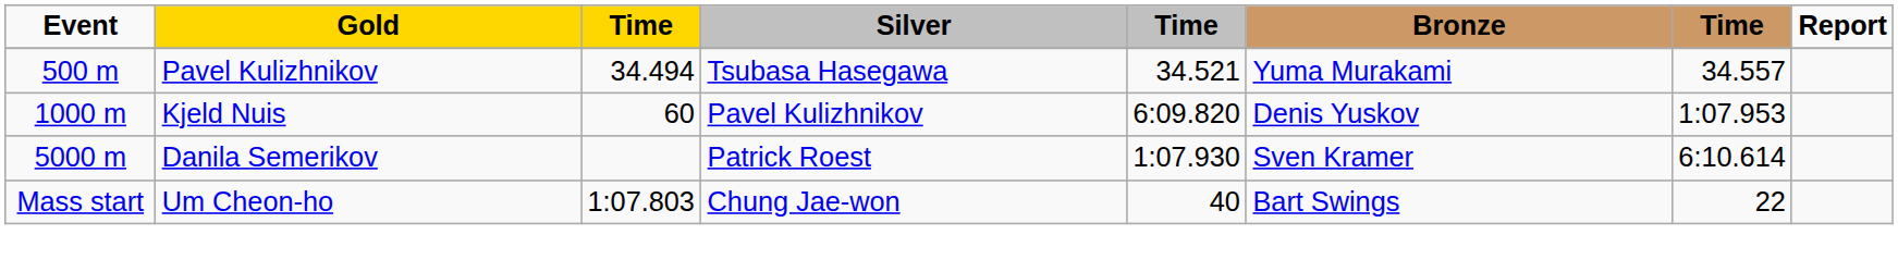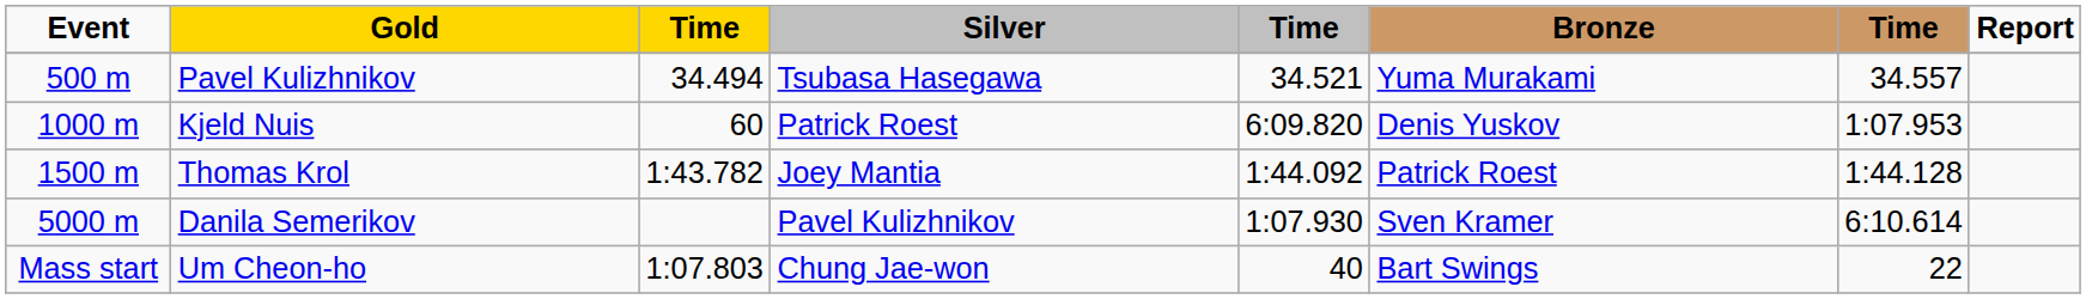 <table class="wikitable">
 <tr>
 <td width="80" align="center"><strong>Event</strong></td>
 <td width="240" bgcolor="gold" align="center"><strong>Gold</strong></td>
 <td width="50" bgcolor="gold" align="center"><strong>Time</strong></td>
 <td width="240" bgcolor="silver" align="center"><strong>Silver</strong></td>
 <td width="50" bgcolor="silver" align="center"><strong>Time</strong></td>
 <td width="240" bgcolor="#CC9966" align="center"><strong>Bronze</strong></td>
 <td width="50" bgcolor="#CC9966" align="center"><strong>Time</strong></td>
 <td width="50" align="center"><strong>Report</strong></td>
 </tr>
 <tr bgcolor="#cccccc">
 </tr>
 <tr>
 <td align="center"><a href='#'>500 m</a></td>
 <td> <a href='#'>Pavel Kulizhnikov</a></td>
 <td align="right">34.494</td>
 <td> <a href='#'>Tsubasa Hasegawa</a></td>
 <td align="right">34.521</td>
 <td> <a href='#'>Yuma Murakami</a></td>
 <td align="right">34.557</td>
 <td align="center"></td>
 </tr>
 <tr>
 <td align="center"><a href='#'>1000 m</a></td>
 <td> <a href='#'>Kjeld Nuis</a></td>
 <td align="right">60 </td>
-<td> <a href='#'>Pavel Kulizhnikov</a></td>
+<td> <a href='#'>Patrick Roest</a></td>
 <td align="right">6:09.820</td>
 <td> <a href='#'>Denis Yuskov</a></td>
 <td align="right">1:07.953</td>
 <td align="center"></td>
 </tr>
 <tr>
+<td align="center"><a href='#'>1500 m</a></td>
+<td> <a href='#'>Thomas Krol</a></td>
+<td align="right">1:43.782</td>
+<td> <a href='#'>Joey Mantia</a></td>
+<td align="right">1:44.092</td>
+<td> <a href='#'>Patrick Roest</a></td>
+<td align="right">1:44.128</td>
+<td align="center"></td>
+</tr>
+<tr>
 <td align="center"><a href='#'>5000 m</a></td>
 <td> <a href='#'>Danila Semerikov</a></td>
 <td align="right"></td>
-<td> <a href='#'>Patrick Roest</a></td>
+<td> <a href='#'>Pavel Kulizhnikov</a></td>
 <td align="right">1:07.930</td>
 <td> <a href='#'>Sven Kramer</a></td>
 <td align="right">6:10.614</td>
 <td align="center"></td>
 </tr>
 <tr>
 <td align="center"><a href='#'>Mass start</a></td>
 <td> <a href='#'>Um Cheon-ho</a></td>
 <td align="right">1:07.803</td>
 <td> <a href='#'>Chung Jae-won</a></td>
 <td align="right">40 </td>
 <td> <a href='#'>Bart Swings</a></td>
 <td align="right">22 </td>
 <td align="center"></td>
 </tr>
 </table>
